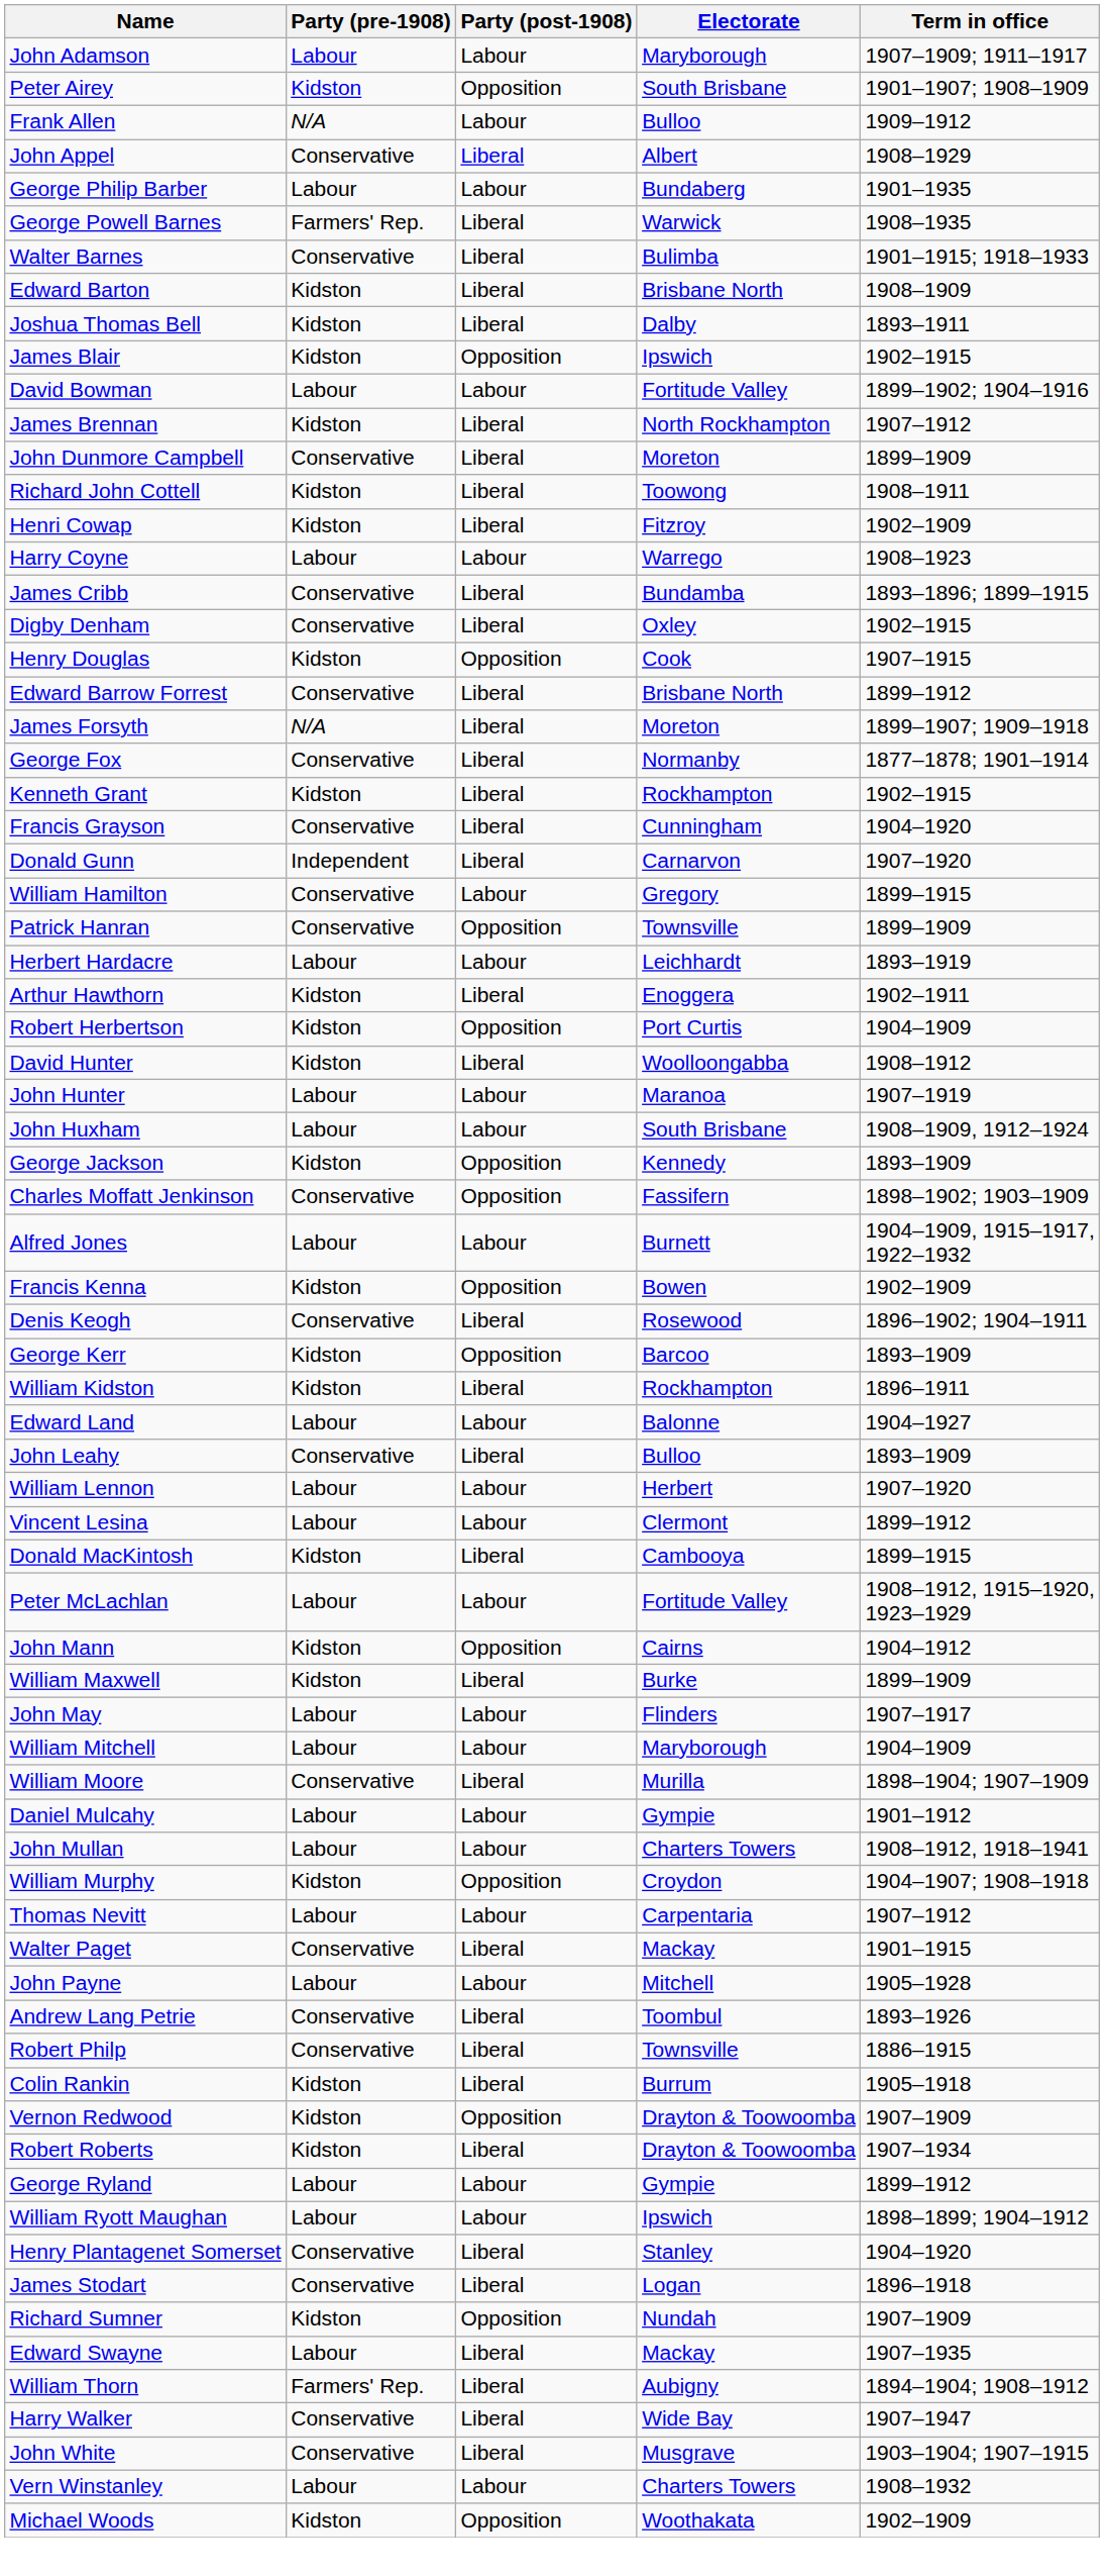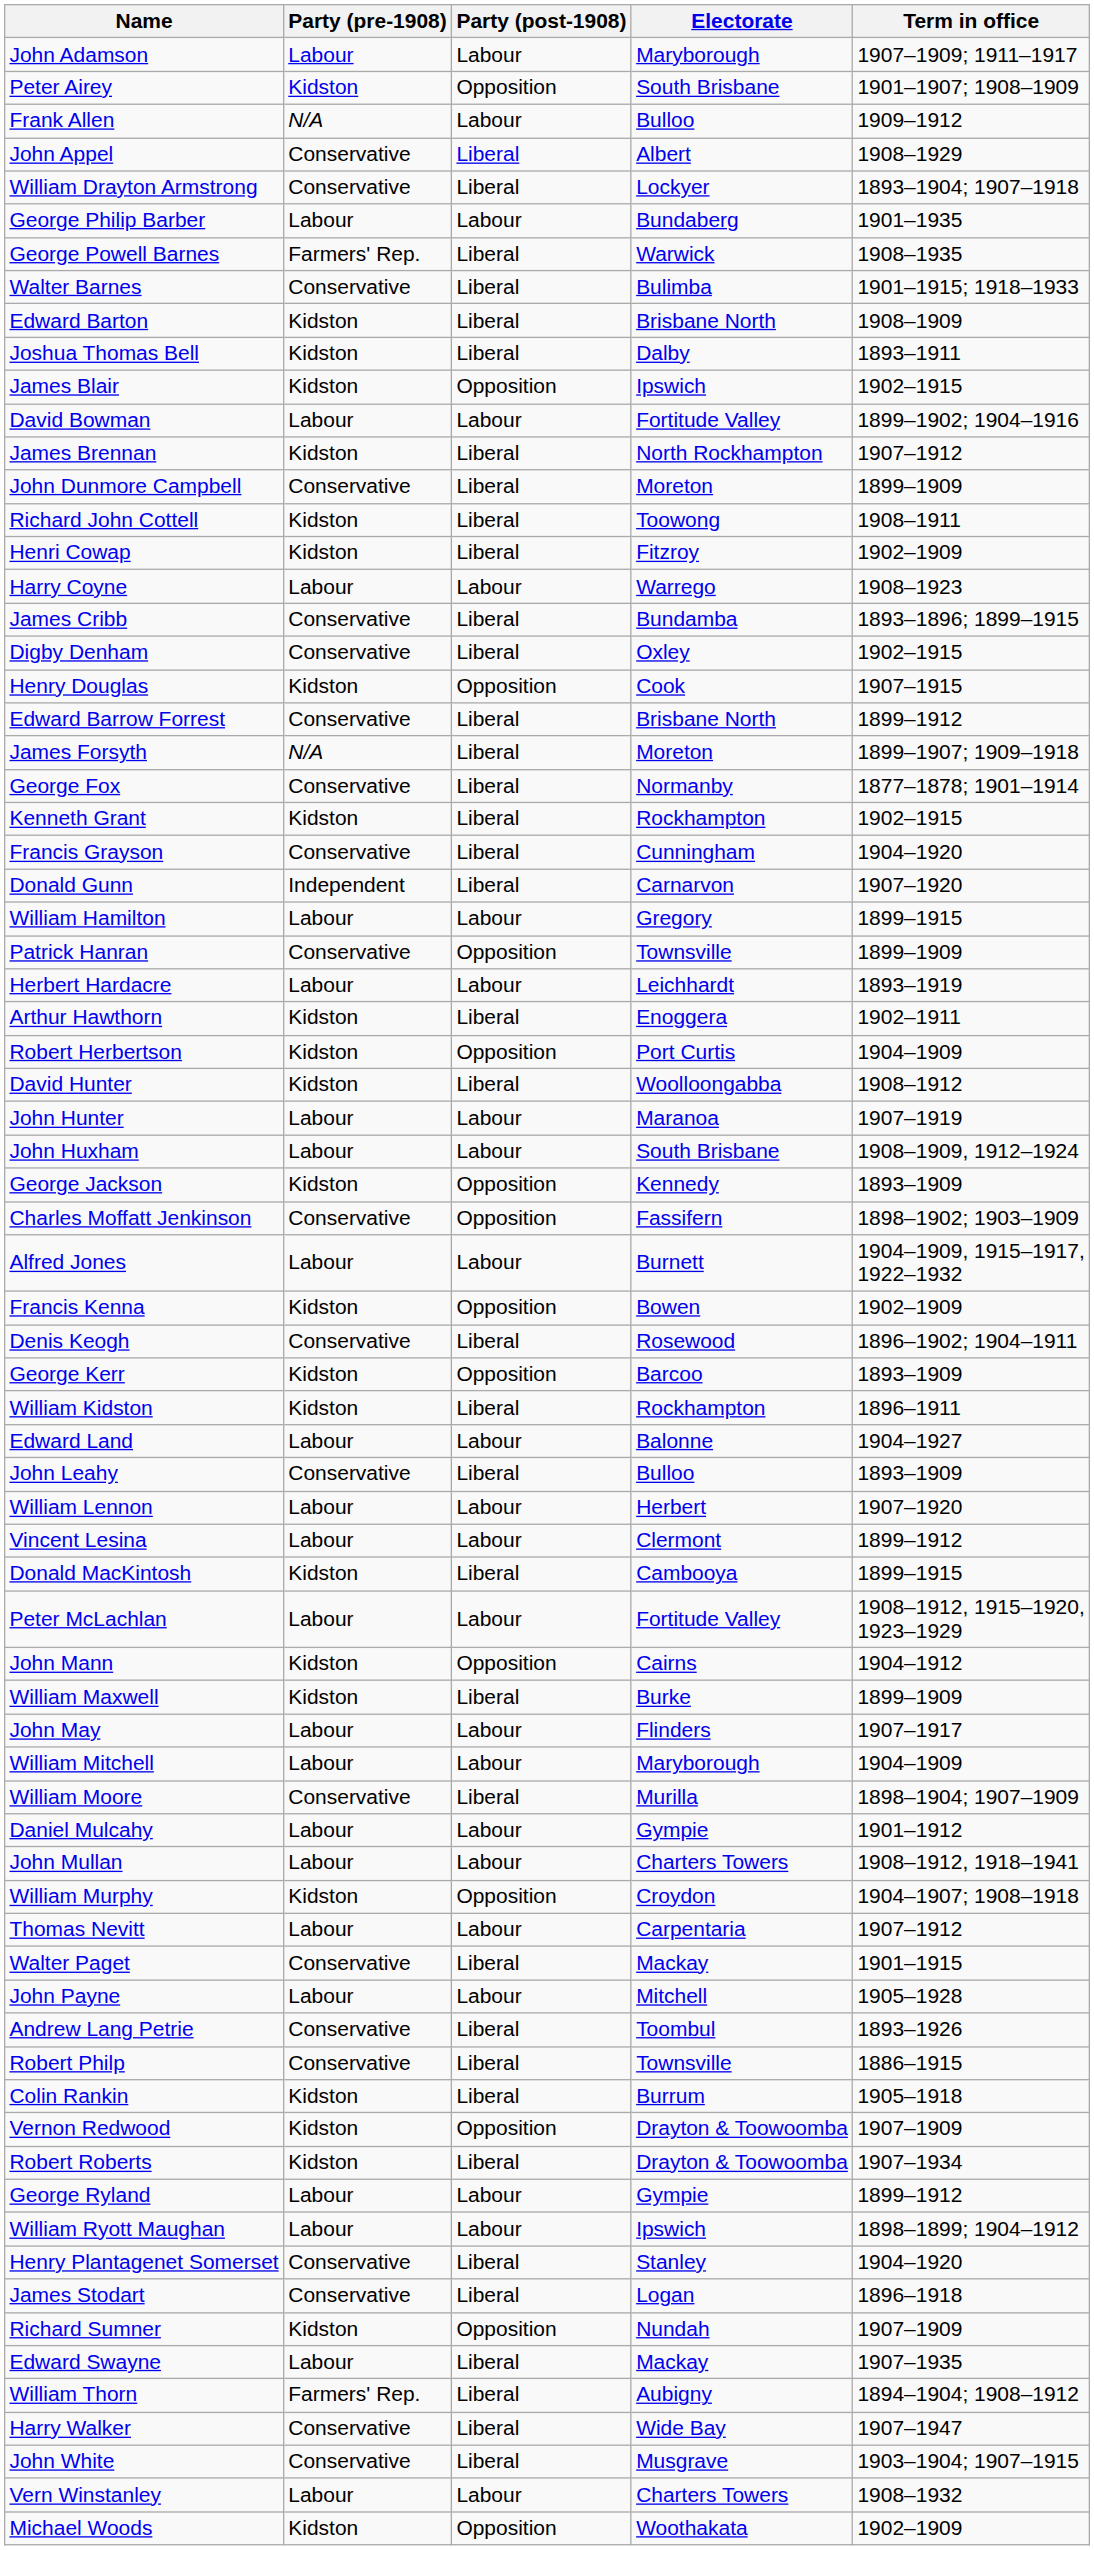 <table class="wikitable sortable">
 <tr>
 <th>Name</th>
 <th>Party (pre-1908)</th>
 <th>Party (post-1908)</th>
 <th><a href='#'>Electorate</a></th>
 <th>Term in office</th>
 </tr>
 <tr>
 <td><a href='#'>John Adamson</a></td>
 <td><a href='#'>Labour</a></td>
 <td>Labour</td>
 <td><a href='#'>Maryborough</a></td>
 <td>1907–1909; 1911–1917</td>
 </tr>
 <tr>
 <td><a href='#'>Peter Airey</a></td>
 <td><a href='#'>Kidston</a></td>
 <td>Opposition</td>
 <td><a href='#'>South Brisbane</a></td>
 <td>1901–1907; 1908–1909</td>
 </tr>
 <tr>
 <td><a href='#'>Frank Allen</a></td>
 <td><em>N/A</em></td>
 <td>Labour</td>
 <td><a href='#'>Bulloo</a></td>
 <td>1909–1912</td>
 </tr>
 <tr>
 <td><a href='#'>John Appel</a></td>
 <td>Conservative</td>
 <td><a href='#'>Liberal</a></td>
 <td><a href='#'>Albert</a></td>
 <td>1908–1929</td>
+</tr>
+<tr>
+<td><a href='#'>William Drayton Armstrong</a></td>
+<td>Conservative</td>
+<td>Liberal</td>
+<td><a href='#'>Lockyer</a></td>
+<td>1893–1904; 1907–1918</td>
 </tr>
 <tr>
 <td><a href='#'>George Philip Barber</a></td>
 <td>Labour</td>
 <td>Labour</td>
 <td><a href='#'>Bundaberg</a></td>
 <td>1901–1935</td>
 </tr>
 <tr>
 <td><a href='#'>George Powell Barnes</a></td>
 <td>Farmers' Rep.</td>
 <td>Liberal</td>
 <td><a href='#'>Warwick</a></td>
 <td>1908–1935</td>
 </tr>
 <tr>
 <td><a href='#'>Walter Barnes</a></td>
 <td>Conservative</td>
 <td>Liberal</td>
 <td><a href='#'>Bulimba</a></td>
 <td>1901–1915; 1918–1933</td>
 </tr>
 <tr>
 <td><a href='#'>Edward Barton</a></td>
 <td>Kidston</td>
 <td>Liberal</td>
 <td><a href='#'>Brisbane North</a></td>
 <td>1908–1909</td>
 </tr>
 <tr>
 <td><a href='#'>Joshua Thomas Bell</a></td>
 <td>Kidston</td>
 <td>Liberal</td>
 <td><a href='#'>Dalby</a></td>
 <td>1893–1911</td>
 </tr>
 <tr>
 <td><a href='#'>James Blair</a></td>
 <td>Kidston</td>
 <td>Opposition</td>
 <td><a href='#'>Ipswich</a></td>
 <td>1902–1915</td>
 </tr>
 <tr>
 <td><a href='#'>David Bowman</a></td>
 <td>Labour</td>
 <td>Labour</td>
 <td><a href='#'>Fortitude Valley</a></td>
 <td>1899–1902; 1904–1916</td>
 </tr>
 <tr>
 <td><a href='#'>James Brennan</a></td>
 <td>Kidston</td>
 <td>Liberal</td>
 <td><a href='#'>North Rockhampton</a></td>
 <td>1907–1912</td>
 </tr>
 <tr>
 <td><a href='#'>John Dunmore Campbell</a></td>
 <td>Conservative</td>
 <td>Liberal</td>
 <td><a href='#'>Moreton</a></td>
 <td>1899–1909</td>
 </tr>
 <tr>
 <td><a href='#'>Richard John Cottell</a></td>
 <td>Kidston</td>
 <td>Liberal</td>
 <td><a href='#'>Toowong</a></td>
 <td>1908–1911</td>
 </tr>
 <tr>
 <td><a href='#'>Henri Cowap</a></td>
 <td>Kidston</td>
 <td>Liberal</td>
 <td><a href='#'>Fitzroy</a></td>
 <td>1902–1909</td>
 </tr>
 <tr>
 <td><a href='#'>Harry Coyne</a></td>
 <td>Labour</td>
 <td>Labour</td>
 <td><a href='#'>Warrego</a></td>
 <td>1908–1923</td>
 </tr>
 <tr>
 <td><a href='#'>James Cribb</a></td>
 <td>Conservative</td>
 <td>Liberal</td>
 <td><a href='#'>Bundamba</a></td>
 <td>1893–1896; 1899–1915</td>
 </tr>
 <tr>
 <td><a href='#'>Digby Denham</a></td>
 <td>Conservative</td>
 <td>Liberal</td>
 <td><a href='#'>Oxley</a></td>
 <td>1902–1915</td>
 </tr>
 <tr>
 <td><a href='#'>Henry Douglas</a></td>
 <td>Kidston</td>
 <td>Opposition</td>
 <td><a href='#'>Cook</a></td>
 <td>1907–1915</td>
 </tr>
 <tr>
 <td><a href='#'>Edward Barrow Forrest</a></td>
 <td>Conservative</td>
 <td>Liberal</td>
 <td><a href='#'>Brisbane North</a></td>
 <td>1899–1912</td>
 </tr>
 <tr>
 <td><a href='#'>James Forsyth</a></td>
 <td><em>N/A</em></td>
 <td>Liberal</td>
 <td><a href='#'>Moreton</a></td>
 <td>1899–1907; 1909–1918</td>
 </tr>
 <tr>
 <td><a href='#'>George Fox</a></td>
 <td>Conservative</td>
 <td>Liberal</td>
 <td><a href='#'>Normanby</a></td>
 <td>1877–1878; 1901–1914</td>
 </tr>
 <tr>
 <td><a href='#'>Kenneth Grant</a></td>
 <td>Kidston</td>
 <td>Liberal</td>
 <td><a href='#'>Rockhampton</a></td>
 <td>1902–1915</td>
 </tr>
 <tr>
 <td><a href='#'>Francis Grayson</a></td>
 <td>Conservative</td>
 <td>Liberal</td>
 <td><a href='#'>Cunningham</a></td>
 <td>1904–1920</td>
 </tr>
 <tr>
 <td><a href='#'>Donald Gunn</a></td>
 <td>Independent</td>
 <td>Liberal</td>
 <td><a href='#'>Carnarvon</a></td>
 <td>1907–1920</td>
 </tr>
 <tr>
 <td><a href='#'>William Hamilton</a></td>
-<td>Conservative</td>
+<td>Labour</td>
 <td>Labour</td>
 <td><a href='#'>Gregory</a></td>
 <td>1899–1915</td>
 </tr>
 <tr>
 <td><a href='#'>Patrick Hanran</a></td>
 <td>Conservative</td>
 <td>Opposition</td>
 <td><a href='#'>Townsville</a></td>
 <td>1899–1909</td>
 </tr>
 <tr>
 <td><a href='#'>Herbert Hardacre</a></td>
 <td>Labour</td>
 <td>Labour</td>
 <td><a href='#'>Leichhardt</a></td>
 <td>1893–1919</td>
 </tr>
 <tr>
 <td><a href='#'>Arthur Hawthorn</a></td>
 <td>Kidston</td>
 <td>Liberal</td>
 <td><a href='#'>Enoggera</a></td>
 <td>1902–1911</td>
 </tr>
 <tr>
 <td><a href='#'>Robert Herbertson</a></td>
 <td>Kidston</td>
 <td>Opposition</td>
 <td><a href='#'>Port Curtis</a></td>
 <td>1904–1909</td>
 </tr>
 <tr>
 <td><a href='#'>David Hunter</a></td>
 <td>Kidston</td>
 <td>Liberal</td>
 <td><a href='#'>Woolloongabba</a></td>
 <td>1908–1912</td>
 </tr>
 <tr>
 <td><a href='#'>John Hunter</a></td>
 <td>Labour</td>
 <td>Labour</td>
 <td><a href='#'>Maranoa</a></td>
 <td>1907–1919</td>
 </tr>
 <tr>
 <td><a href='#'>John Huxham</a></td>
 <td>Labour</td>
 <td>Labour</td>
 <td><a href='#'>South Brisbane</a></td>
 <td>1908–1909, 1912–1924</td>
 </tr>
 <tr>
 <td><a href='#'>George Jackson</a></td>
 <td>Kidston</td>
 <td>Opposition</td>
 <td><a href='#'>Kennedy</a></td>
 <td>1893–1909</td>
 </tr>
 <tr>
 <td><a href='#'>Charles Moffatt Jenkinson</a></td>
 <td>Conservative</td>
 <td>Opposition</td>
 <td><a href='#'>Fassifern</a></td>
 <td>1898–1902; 1903–1909</td>
 </tr>
 <tr>
 <td><a href='#'>Alfred Jones</a></td>
 <td>Labour</td>
 <td>Labour</td>
 <td><a href='#'>Burnett</a></td>
 <td>1904–1909, 1915–1917,<br>1922–1932</td>
 </tr>
 <tr>
 <td><a href='#'>Francis Kenna</a></td>
 <td>Kidston</td>
 <td>Opposition</td>
 <td><a href='#'>Bowen</a></td>
 <td>1902–1909</td>
 </tr>
 <tr>
 <td><a href='#'>Denis Keogh</a></td>
 <td>Conservative</td>
 <td>Liberal</td>
 <td><a href='#'>Rosewood</a></td>
 <td>1896–1902; 1904–1911</td>
 </tr>
 <tr>
 <td><a href='#'>George Kerr</a></td>
 <td>Kidston</td>
 <td>Opposition</td>
 <td><a href='#'>Barcoo</a></td>
 <td>1893–1909</td>
 </tr>
 <tr>
 <td><a href='#'>William Kidston</a></td>
 <td>Kidston</td>
 <td>Liberal</td>
 <td><a href='#'>Rockhampton</a></td>
 <td>1896–1911</td>
 </tr>
 <tr>
 <td><a href='#'>Edward Land</a></td>
 <td>Labour</td>
 <td>Labour</td>
 <td><a href='#'>Balonne</a></td>
 <td>1904–1927</td>
 </tr>
 <tr>
 <td><a href='#'>John Leahy</a></td>
 <td>Conservative</td>
 <td>Liberal</td>
 <td><a href='#'>Bulloo</a></td>
 <td>1893–1909</td>
 </tr>
 <tr>
 <td><a href='#'>William Lennon</a></td>
 <td>Labour</td>
 <td>Labour</td>
 <td><a href='#'>Herbert</a></td>
 <td>1907–1920</td>
 </tr>
 <tr>
 <td><a href='#'>Vincent Lesina</a></td>
 <td>Labour</td>
 <td>Labour</td>
 <td><a href='#'>Clermont</a></td>
 <td>1899–1912</td>
 </tr>
 <tr>
 <td><a href='#'>Donald MacKintosh</a></td>
 <td>Kidston</td>
 <td>Liberal</td>
 <td><a href='#'>Cambooya</a></td>
 <td>1899–1915</td>
 </tr>
 <tr>
 <td><a href='#'>Peter McLachlan</a></td>
 <td>Labour</td>
 <td>Labour</td>
 <td><a href='#'>Fortitude Valley</a></td>
 <td>1908–1912, 1915–1920,<br>1923–1929</td>
 </tr>
 <tr>
 <td><a href='#'>John Mann</a></td>
 <td>Kidston</td>
 <td>Opposition</td>
 <td><a href='#'>Cairns</a></td>
 <td>1904–1912</td>
 </tr>
 <tr>
 <td><a href='#'>William Maxwell</a></td>
 <td>Kidston</td>
 <td>Liberal</td>
 <td><a href='#'>Burke</a></td>
 <td>1899–1909</td>
 </tr>
 <tr>
 <td><a href='#'>John May</a></td>
 <td>Labour</td>
 <td>Labour</td>
 <td><a href='#'>Flinders</a></td>
 <td>1907–1917</td>
 </tr>
 <tr>
 <td><a href='#'>William Mitchell</a></td>
 <td>Labour</td>
 <td>Labour</td>
 <td><a href='#'>Maryborough</a></td>
 <td>1904–1909</td>
 </tr>
 <tr>
 <td><a href='#'>William Moore</a></td>
 <td>Conservative</td>
 <td>Liberal</td>
 <td><a href='#'>Murilla</a></td>
 <td>1898–1904; 1907–1909</td>
 </tr>
 <tr>
 <td><a href='#'>Daniel Mulcahy</a></td>
 <td>Labour</td>
 <td>Labour</td>
 <td><a href='#'>Gympie</a></td>
 <td>1901–1912</td>
 </tr>
 <tr>
 <td><a href='#'>John Mullan</a></td>
 <td>Labour</td>
 <td>Labour</td>
 <td><a href='#'>Charters Towers</a></td>
 <td>1908–1912, 1918–1941</td>
 </tr>
 <tr>
 <td><a href='#'>William Murphy</a></td>
 <td>Kidston</td>
 <td>Opposition</td>
 <td><a href='#'>Croydon</a></td>
 <td>1904–1907; 1908–1918</td>
 </tr>
 <tr>
 <td><a href='#'>Thomas Nevitt</a></td>
 <td>Labour</td>
 <td>Labour</td>
 <td><a href='#'>Carpentaria</a></td>
 <td>1907–1912</td>
 </tr>
 <tr>
 <td><a href='#'>Walter Paget</a></td>
 <td>Conservative</td>
 <td>Liberal</td>
 <td><a href='#'>Mackay</a></td>
 <td>1901–1915</td>
 </tr>
 <tr>
 <td><a href='#'>John Payne</a></td>
 <td>Labour</td>
 <td>Labour</td>
 <td><a href='#'>Mitchell</a></td>
 <td>1905–1928</td>
 </tr>
 <tr>
 <td><a href='#'>Andrew Lang Petrie</a></td>
 <td>Conservative</td>
 <td>Liberal</td>
 <td><a href='#'>Toombul</a></td>
 <td>1893–1926</td>
 </tr>
 <tr>
 <td><a href='#'>Robert Philp</a></td>
 <td>Conservative</td>
 <td>Liberal</td>
 <td><a href='#'>Townsville</a></td>
 <td>1886–1915</td>
 </tr>
 <tr>
 <td><a href='#'>Colin Rankin</a></td>
 <td>Kidston</td>
 <td>Liberal</td>
 <td><a href='#'>Burrum</a></td>
 <td>1905–1918</td>
 </tr>
 <tr>
 <td><a href='#'>Vernon Redwood</a></td>
 <td>Kidston</td>
 <td>Opposition</td>
 <td><a href='#'>Drayton & Toowoomba</a></td>
 <td>1907–1909</td>
 </tr>
 <tr>
 <td><a href='#'>Robert Roberts</a></td>
 <td>Kidston</td>
 <td>Liberal</td>
 <td><a href='#'>Drayton & Toowoomba</a></td>
 <td>1907–1934</td>
 </tr>
 <tr>
 <td><a href='#'>George Ryland</a></td>
 <td>Labour</td>
 <td>Labour</td>
 <td><a href='#'>Gympie</a></td>
 <td>1899–1912</td>
 </tr>
 <tr>
 <td><a href='#'>William Ryott Maughan</a></td>
 <td>Labour</td>
 <td>Labour</td>
 <td><a href='#'>Ipswich</a></td>
 <td>1898–1899; 1904–1912</td>
 </tr>
 <tr>
 <td><a href='#'>Henry Plantagenet Somerset</a></td>
 <td>Conservative</td>
 <td>Liberal</td>
 <td><a href='#'>Stanley</a></td>
 <td>1904–1920</td>
 </tr>
 <tr>
 <td><a href='#'>James Stodart</a></td>
 <td>Conservative</td>
 <td>Liberal</td>
 <td><a href='#'>Logan</a></td>
 <td>1896–1918</td>
 </tr>
 <tr>
 <td><a href='#'>Richard Sumner</a></td>
 <td>Kidston</td>
 <td>Opposition</td>
 <td><a href='#'>Nundah</a></td>
 <td>1907–1909</td>
 </tr>
 <tr>
 <td><a href='#'>Edward Swayne</a></td>
 <td>Labour</td>
 <td>Liberal</td>
 <td><a href='#'>Mackay</a></td>
 <td>1907–1935</td>
 </tr>
 <tr>
 <td><a href='#'>William Thorn</a></td>
 <td>Farmers' Rep.</td>
 <td>Liberal</td>
 <td><a href='#'>Aubigny</a></td>
 <td>1894–1904; 1908–1912</td>
 </tr>
 <tr>
 <td><a href='#'>Harry Walker</a></td>
 <td>Conservative</td>
 <td>Liberal</td>
 <td><a href='#'>Wide Bay</a></td>
 <td>1907–1947</td>
 </tr>
 <tr>
 <td><a href='#'>John White</a></td>
 <td>Conservative</td>
 <td>Liberal</td>
 <td><a href='#'>Musgrave</a></td>
 <td>1903–1904; 1907–1915</td>
 </tr>
 <tr>
 <td><a href='#'>Vern Winstanley</a></td>
 <td>Labour</td>
 <td>Labour</td>
 <td><a href='#'>Charters Towers</a></td>
 <td>1908–1932</td>
 </tr>
 <tr>
 <td><a href='#'>Michael Woods</a></td>
 <td>Kidston</td>
 <td>Opposition</td>
 <td><a href='#'>Woothakata</a></td>
 <td>1902–1909</td>
 </tr>
 </table>
